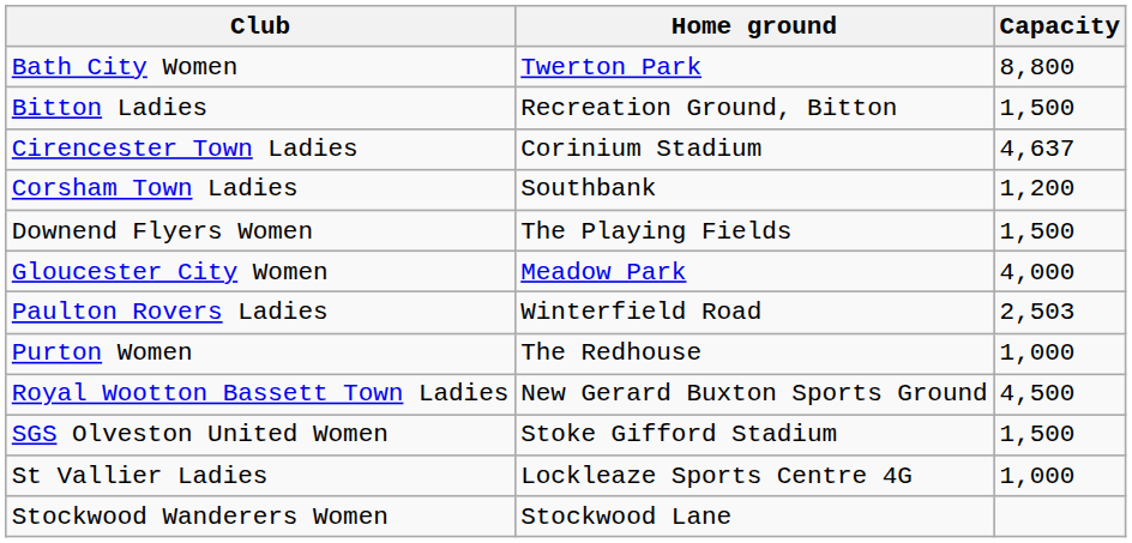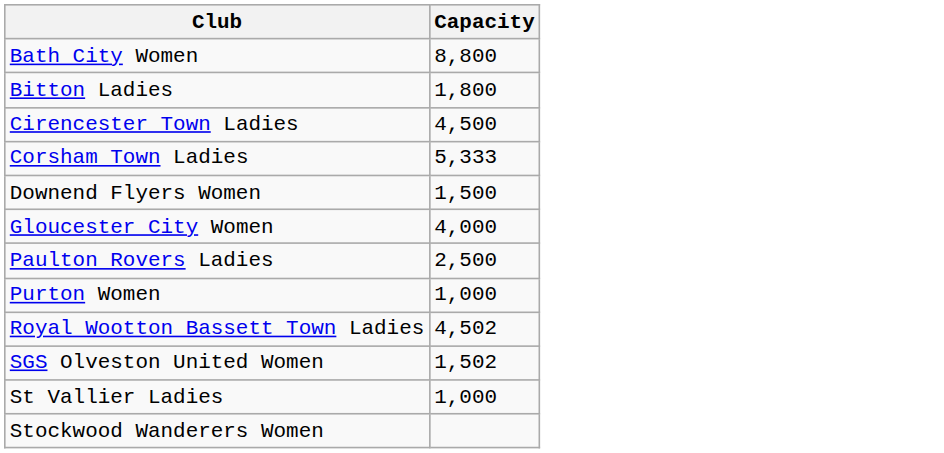 <table class="wikitable" border="1">
 <tr>
 <th>Club</th>
-<th>Home ground</th>
 <th>Capacity</th>
 </tr>
 <tr>
 <td><a href='#'>Bath City</a> Women</td>
-<td><a href='#'>Twerton Park</a></td>
 <td>8,800</td>
 </tr>
 <tr>
 <td><a href='#'>Bitton</a> Ladies</td>
-<td>Recreation Ground, Bitton</td>
-<td>1,500</td>
+<td>1,800</td>
 </tr>
 <tr>
 <td><a href='#'>Cirencester Town</a> Ladies</td>
-<td>Corinium Stadium</td>
-<td>4,637</td>
+<td>4,500</td>
 </tr>
 <tr>
 <td><a href='#'>Corsham Town</a> Ladies</td>
-<td>Southbank</td>
-<td>1,200</td>
+<td>5,333</td>
 </tr>
 <tr>
 <td>Downend Flyers Women</td>
-<td>The Playing Fields</td>
 <td>1,500</td>
 </tr>
 <tr>
 <td><a href='#'>Gloucester City</a> Women</td>
-<td><a href='#'>Meadow Park</a></td>
 <td>4,000</td>
 </tr>
 <tr>
 <td><a href='#'>Paulton Rovers</a> Ladies</td>
-<td>Winterfield Road</td>
-<td>2,503</td>
+<td>2,500</td>
 </tr>
 <tr>
 <td><a href='#'>Purton</a> Women</td>
-<td>The Redhouse</td>
 <td>1,000</td>
 </tr>
 <tr>
 <td><a href='#'>Royal Wootton Bassett Town</a> Ladies</td>
-<td>New Gerard Buxton Sports Ground</td>
-<td>4,500</td>
+<td>4,502</td>
 </tr>
 <tr>
 <td><a href='#'>SGS</a> Olveston United Women</td>
-<td>Stoke Gifford Stadium</td>
-<td>1,500</td>
+<td>1,502</td>
 </tr>
 <tr>
 <td>St Vallier Ladies</td>
-<td>Lockleaze Sports Centre 4G</td>
 <td>1,000</td>
 </tr>
 <tr>
 <td>Stockwood Wanderers Women</td>
-<td>Stockwood Lane</td>
 <td></td>
 </tr>
 </table>
